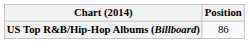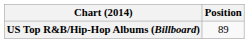 <table class="wikitable plainrowheaders" style="text-align:center">
 <tr>
 <th scope="col">Chart (2014)</th>
 <th scope="col">Position</th>
 </tr>
 <tr>
 <th scope="row">US Top R&B/Hip-Hop Albums (<em>Billboard</em>)</th>
-<td>86</td>
+<td>89</td>
 </tr>
 </table>
